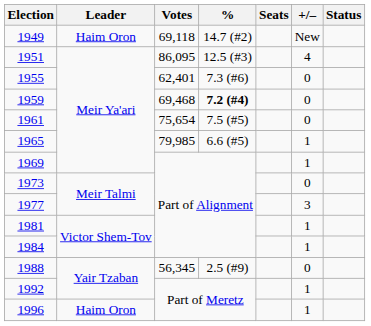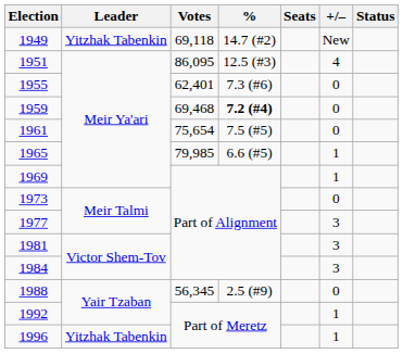 <table class=wikitable style=text-align:center>
 <tr>
 <th>Election</th>
 <th>Leader</th>
 <th>Votes</th>
 <th>%</th>
 <th>Seats</th>
 <th>+/–</th>
 <th>Status</th>
 </tr>
 <tr>
 <td><a href='#'>1949</a></td>
-<td><a href='#'>Haim Oron</a></td>
+<td><a href='#'>Yitzhak Tabenkin</a></td>
 <td>69,118</td>
 <td>14.7 (#2)</td>
 <td></td>
 <td>New</td>
 <td></td>
 </tr>
 <tr>
 <td><a href='#'>1951</a></td>
 <td rowspan="6"><a href='#'>Meir Ya'ari</a></td>
 <td>86,095</td>
 <td>12.5 (#3)</td>
 <td></td>
 <td> 4</td>
 <td></td>
 </tr>
 <tr>
 <td><a href='#'>1955</a></td>
 <td>62,401</td>
 <td>7.3 (#6)</td>
 <td></td>
 <td> 0</td>
 <td></td>
 </tr>
 <tr>
 <td><a href='#'>1959</a></td>
 <td>69,468</td>
 <td><strong>7.2 (#4)</strong></td>
 <td></td>
 <td> 0</td>
 <td></td>
 </tr>
 <tr>
 <td><a href='#'>1961</a></td>
 <td>75,654</td>
 <td>7.5 (#5)</td>
 <td></td>
 <td> 0</td>
 <td></td>
 </tr>
 <tr>
 <td><a href='#'>1965</a></td>
 <td>79,985</td>
 <td>6.6 (#5)</td>
 <td></td>
 <td> 1</td>
 <td></td>
 </tr>
 <tr>
 <td><a href='#'>1969</a></td>
 <td colspan=2 rowspan=5>Part of <a href='#'>Alignment</a></td>
 <td></td>
 <td> 1</td>
 <td></td>
 </tr>
 <tr>
 <td><a href='#'>1973</a></td>
 <td rowspan="2"><a href='#'>Meir Talmi</a></td>
 <td></td>
 <td> 0</td>
 <td></td>
 </tr>
 <tr>
 <td><a href='#'>1977</a></td>
 <td></td>
 <td> 3</td>
 <td></td>
 </tr>
 <tr>
 <td><a href='#'>1981</a></td>
 <td rowspan="2"><a href='#'>Victor Shem-Tov</a></td>
 <td></td>
-<td> 1</td>
+<td> 3</td>
 <td></td>
 </tr>
 <tr>
 <td><a href='#'>1984</a></td>
 <td></td>
-<td> 1</td>
+<td> 3</td>
 <td></td>
 </tr>
 <tr>
 <td><a href='#'>1988</a></td>
 <td rowspan="2"><a href='#'>Yair Tzaban</a></td>
 <td>56,345</td>
 <td>2.5 (#9)</td>
 <td></td>
 <td> 0</td>
 <td></td>
 </tr>
 <tr>
 <td><a href='#'>1992</a></td>
 <td colspan=2 rowspan=2>Part of <a href='#'>Meretz</a></td>
 <td></td>
 <td> 1</td>
 <td></td>
 </tr>
 <tr>
 <td><a href='#'>1996</a></td>
-<td><a href='#'>Haim Oron</a></td>
+<td><a href='#'>Yitzhak Tabenkin</a></td>
 <td></td>
 <td> 1</td>
 <td></td>
 </tr>
 </table>
